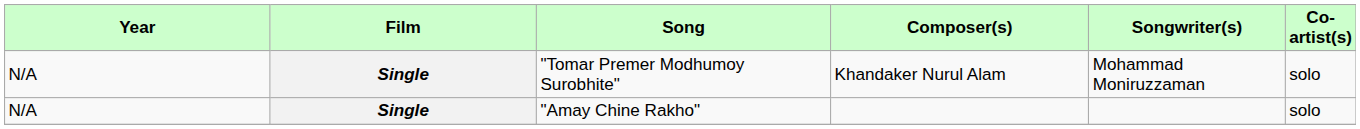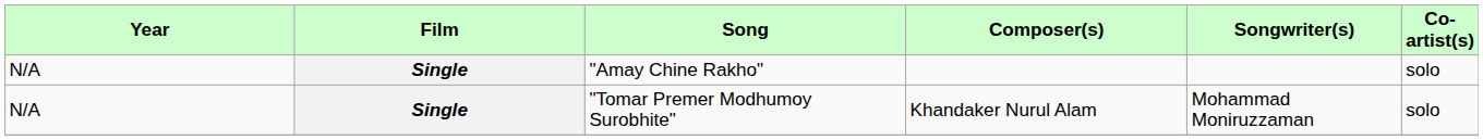 <table class="wikitable plainrowheaders" width="100%" "textcolor:#000;">
 <tr style="background:#cfc; text-align:center;">
 <td scope="col" width=21%><strong>Year</strong></td>
 <td scope="col" width=21%><strong>Film</strong></td>
 <td scope="col" width=23%><strong>Song</strong></td>
 <td scope="col" width=20%><strong>Composer(s)</strong></td>
 <td scope="col" width=20%><strong>Songwriter(s)</strong></td>
 <td scope="col" width=21%><strong>Co-artist(s)</strong></td>
 </tr>
 <tr>
 <td>N/A</td>
 <th><em>Single</em></th>
+<td>"Amay Chine Rakho"</td>
+<td></td>
+<td></td>
+<td>solo</td>
+</tr>
+<tr>
+<td>N/A</td>
+<th><em>Single</em></th>
 <td>"Tomar Premer Modhumoy Surobhite"</td>
 <td>Khandaker Nurul Alam</td>
 <td>Mohammad Moniruzzaman</td>
 <td>solo</td>
 </tr>
 <tr>
-<td>N/A</td>
-<th><em>Single</em></th>
-<td>"Amay Chine Rakho"</td>
-<td></td>
-<td></td>
-<td>solo</td>
-</tr>
-<tr>
 </tr>
 </table>
